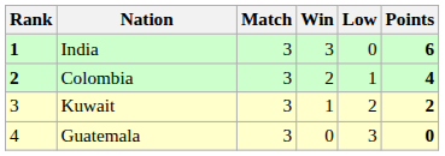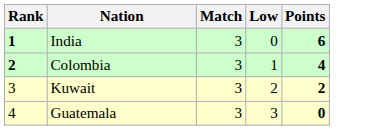 <table class="wikitable">
 <tr>
 <th width=20>Rank</th>
 <th width=150>Nation</th>
 <th width=20>Match</th>
-<th width=20>Win</th>
 <th width=20>Low</th>
 <th width=20>Points</th>
 </tr>
 <tr align="right" style="background:#ccffcc;">
 <td align="left"><strong>1</strong></td>
 <td align="left"> India</td>
-<td>3</td>
 <td>3</td>
 <td>0</td>
 <td><strong>6</strong></td>
 </tr>
 <tr align="right" style="background:#ccffcc;">
 <td align="left"><strong>2</strong></td>
 <td align="left"> Colombia</td>
 <td>3</td>
-<td>2</td>
 <td>1</td>
 <td><strong>4</strong></td>
 </tr>
 <tr align="right" style="background:#ffffcc;">
 <td align="left">3</td>
 <td align="left"> Kuwait</td>
 <td>3</td>
-<td>1</td>
 <td>2</td>
 <td><strong>2</strong></td>
 </tr>
 <tr align="right" style="background:#ffffcc;">
 <td align="left">4</td>
 <td align="left"> Guatemala</td>
 <td>3</td>
-<td>0</td>
 <td>3</td>
 <td><strong>0</strong></td>
 </tr>
 </table>
